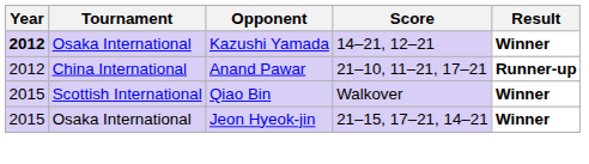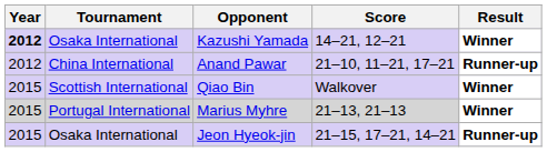 <table class="sortable wikitable" style="font-size: 90%;">
 <tr>
 <th>Year</th>
 <th>Tournament</th>
 <th>Opponent</th>
 <th>Score</th>
 <th>Result</th>
 </tr>
 <tr style="background:#D8CEF6">
 <td align="center"><strong>2012</strong></td>
 <td align="left"><a href='#'>Osaka International</a></td>
 <td align="left"> <a href='#'>Kazushi Yamada</a></td>
 <td align="left">14–21, 12–21</td>
 <td style="text-align:left; background:white"> <strong>Winner</strong></td>
 </tr>
 <tr style="background:#D8CEF6">
 <td align="center">2012</td>
 <td align="left"><a href='#'>China International</a></td>
 <td align="left"> <a href='#'>Anand Pawar</a></td>
 <td align="left">21–10, 11–21, 17–21</td>
 <td style="text-align:left; background:white"> <strong>Runner-up</strong></td>
 </tr>
 <tr style="background:#D8CEF6">
 <td align="center">2015</td>
 <td align="left"><a href='#'>Scottish International</a></td>
 <td align="left"> <a href='#'>Qiao Bin</a></td>
 <td align="left">Walkover</td>
 <td style="text-align:left; background:white"> <strong>Winner</strong></td>
 </tr>
+<tr style="background:#D5D5D5">
+<td align="center">2015</td>
+<td align="left"><a href='#'>Portugal International</a></td>
+<td align="left"> <a href='#'>Marius Myhre</a></td>
+<td align="left">21–13, 21–13</td>
+<td style="text-align:left; background:white"> <strong>Winner</strong></td>
+</tr>
 <tr style="background:#D8CEF6">
 <td align="center">2015</td>
 <td align="left">Osaka International</td>
 <td align="left"> <a href='#'>Jeon Hyeok-jin</a></td>
 <td align="left">21–15, 17–21, 14–21</td>
-<td style="text-align:left; background:white"> <strong>Winner</strong></td>
+<td style="text-align:left; background:white"> <strong>Runner-up</strong></td>
 </tr>
 </table>
